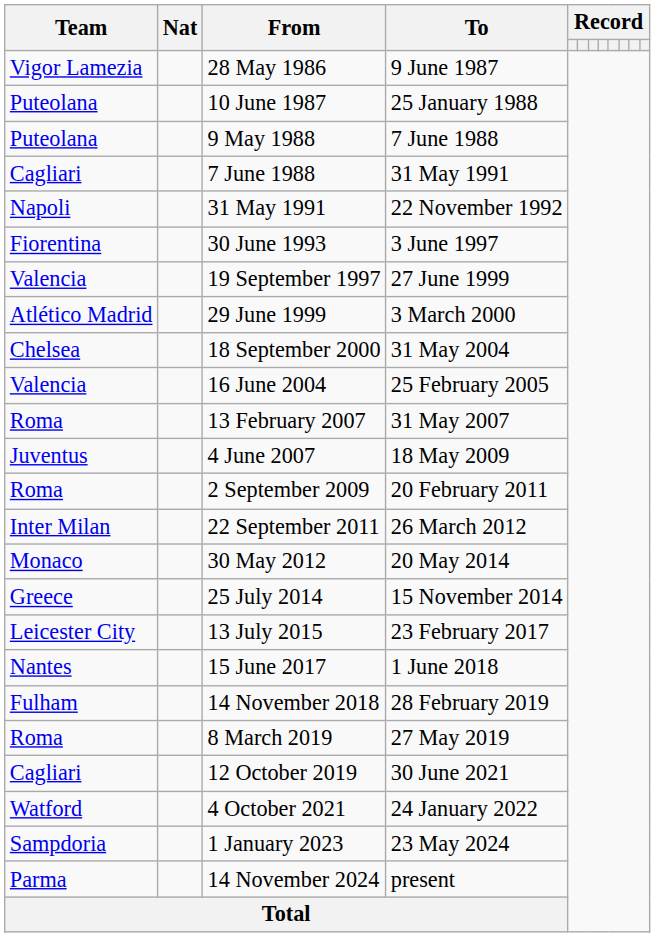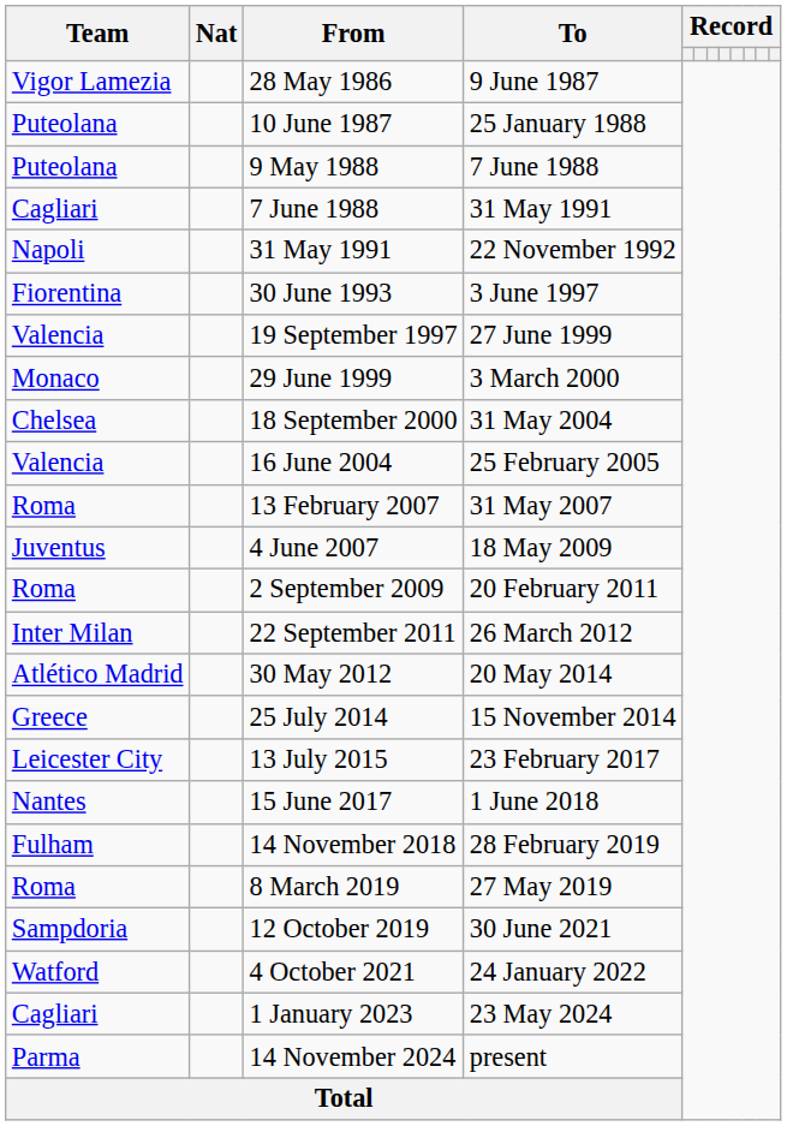 <table class="wikitable sortable" style="text-align:center">
 <tr>
 <th rowspan="2">Team</th>
 <th rowspan="2">Nat</th>
 <th rowspan="2">From</th>
 <th rowspan="2">To</th>
 <th colspan="8">Record</th>
 </tr>
 <tr>
 <th></th>
 <th></th>
 <th></th>
 <th></th>
 <th></th>
 <th></th>
 <th></th>
 <th></th>
 </tr>
 <tr>
 <td align="left"><a href='#'>Vigor Lamezia</a></td>
 <td></td>
 <td align="left">28 May 1986</td>
 <td align="left">9 June 1987<br></td>
 </tr>
 <tr>
 <td align="left"><a href='#'>Puteolana</a></td>
 <td></td>
 <td align="left">10 June 1987</td>
 <td align="left">25 January 1988<br></td>
 </tr>
 <tr>
 <td align="left"><a href='#'>Puteolana</a></td>
 <td></td>
 <td align="left">9 May 1988</td>
 <td align="left">7 June 1988<br></td>
 </tr>
 <tr>
 <td align="left"><a href='#'>Cagliari</a></td>
 <td></td>
 <td align="left">7 June 1988</td>
 <td align="left">31 May 1991<br></td>
 </tr>
 <tr>
 <td align="left"><a href='#'>Napoli</a></td>
 <td></td>
 <td align="left">31 May 1991</td>
 <td align="left">22 November 1992<br></td>
 </tr>
 <tr>
 <td align="left"><a href='#'>Fiorentina</a></td>
 <td></td>
 <td align="left">30 June 1993</td>
 <td align="left">3 June 1997<br></td>
 </tr>
 <tr>
 <td align="left"><a href='#'>Valencia</a></td>
 <td></td>
 <td align="left">19 September 1997</td>
 <td align="left">27 June 1999<br></td>
 </tr>
 <tr>
-<td align="left"><a href='#'>Atlético Madrid</a></td>
+<td align="left"><a href='#'>Monaco</a></td>
 <td></td>
 <td align="left">29 June 1999</td>
 <td align="left">3 March 2000<br></td>
 </tr>
 <tr>
 <td align="left"><a href='#'>Chelsea</a></td>
 <td></td>
 <td align="left">18 September 2000</td>
 <td align="left">31 May 2004<br></td>
 </tr>
 <tr>
 <td align="left"><a href='#'>Valencia</a></td>
 <td></td>
 <td align="left">16 June 2004</td>
 <td align="left">25 February 2005<br></td>
 </tr>
 <tr>
 <td align="left"><a href='#'>Roma</a></td>
 <td></td>
 <td align="left">13 February 2007</td>
 <td align="left">31 May 2007<br></td>
 </tr>
 <tr>
 <td align="left"><a href='#'>Juventus</a></td>
 <td></td>
 <td align="left">4 June 2007</td>
 <td align="left">18 May 2009<br></td>
 </tr>
 <tr>
 <td align="left"><a href='#'>Roma</a></td>
 <td></td>
 <td align="left">2 September 2009</td>
 <td align="left">20 February 2011<br></td>
 </tr>
 <tr>
 <td align="left"><a href='#'>Inter Milan</a></td>
 <td></td>
 <td align="left">22 September 2011</td>
 <td align="left">26 March 2012<br></td>
 </tr>
 <tr>
-<td align="left"><a href='#'>Monaco</a></td>
+<td align="left"><a href='#'>Atlético Madrid</a></td>
 <td></td>
 <td align="left">30 May 2012</td>
 <td align="left">20 May 2014<br></td>
 </tr>
 <tr>
 <td align="left"><a href='#'>Greece</a></td>
 <td></td>
 <td align="left">25 July 2014</td>
 <td align="left">15 November 2014<br></td>
 </tr>
 <tr>
 <td align="left"><a href='#'>Leicester City</a></td>
 <td></td>
 <td align="left">13 July 2015</td>
 <td align="left">23 February 2017<br></td>
 </tr>
 <tr>
 <td align="left"><a href='#'>Nantes</a></td>
 <td></td>
 <td align="left">15 June 2017</td>
 <td align="left">1 June 2018<br></td>
 </tr>
 <tr>
 <td align="left"><a href='#'>Fulham</a></td>
 <td></td>
 <td align="left">14 November 2018</td>
 <td align="left">28 February 2019<br></td>
 </tr>
 <tr>
 <td align="left"><a href='#'>Roma</a></td>
 <td></td>
 <td align="left">8 March 2019</td>
 <td align="left">27 May 2019<br></td>
 </tr>
 <tr>
-<td align="left"><a href='#'>Cagliari</a></td>
+<td align="left"><a href='#'>Sampdoria</a></td>
 <td></td>
 <td align="left">12 October 2019</td>
 <td align="left">30 June 2021<br></td>
 </tr>
 <tr>
 <td align="left"><a href='#'>Watford</a></td>
 <td></td>
 <td align="left">4 October 2021</td>
 <td align="left">24 January 2022<br></td>
 </tr>
 <tr>
-<td align="left"><a href='#'>Sampdoria</a></td>
+<td align="left"><a href='#'>Cagliari</a></td>
 <td></td>
 <td align="left">1 January 2023</td>
 <td align="left">23 May 2024<br></td>
 </tr>
 <tr>
 <td align="left"><a href='#'>Parma</a></td>
 <td></td>
 <td align="left">14 November 2024</td>
 <td align="left">present<br></td>
 </tr>
 <tr>
 <th colspan="4">Total<br></th>
 </tr>
 </table>
